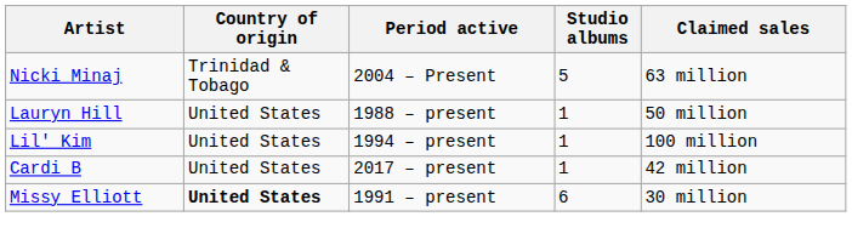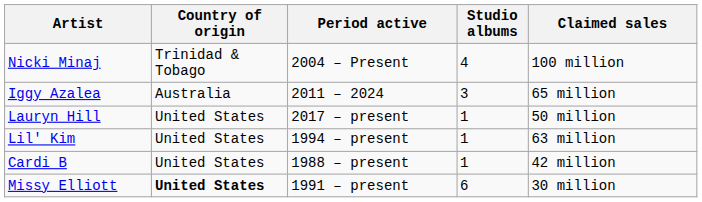 <table class="wikitable plainrowheaders sortable">
 <tr>
 <th scope="col" style="width:130px;">Artist</th>
 <th scope="col" style="width:120px;">Country of origin</th>
 <th scope="col" style="width:150px;">Period active</th>
 <th scope="col" style="width:60px;">Studio albums</th>
 <th scope="col" style="width:150px;">Claimed sales</th>
 </tr>
 <tr>
 <td scope="row"><a href='#'>Nicki Minaj</a></td>
 <td>Trinidad & Tobago</td>
 <td>2004 – Present</td>
-<td>5</td>
-<td>63 million</td>
+<td>4</td>
+<td>100 million</td>
+</tr>
+<tr>
+<td><a href='#'>Iggy Azalea</a></td>
+<td>Australia</td>
+<td>2011 – 2024</td>
+<td>3</td>
+<td>65 million</td>
 </tr>
 <tr>
 <td scope="row"><a href='#'>Lauryn Hill</a></td>
 <td>United States</td>
-<td>1988 – present</td>
+<td>2017 – present</td>
 <td>1</td>
 <td>50 million</td>
 </tr>
 <tr>
 <td scope="row"><a href='#'>Lil' Kim</a></td>
 <td>United States</td>
 <td>1994 – present</td>
 <td>1</td>
-<td>100 million</td>
+<td>63 million</td>
 </tr>
 <tr>
 <td><a href='#'>Cardi B</a></td>
 <td>United States</td>
-<td>2017 – present</td>
+<td>1988 – present</td>
 <td>1</td>
 <td>42 million</td>
 </tr>
 <tr>
 <td scope="row"><a href='#'>Missy Elliott</a></td>
 <td><strong>United States</strong></td>
 <td>1991 – present</td>
 <td>6</td>
 <td>30 million</td>
 </tr>
 </table>
